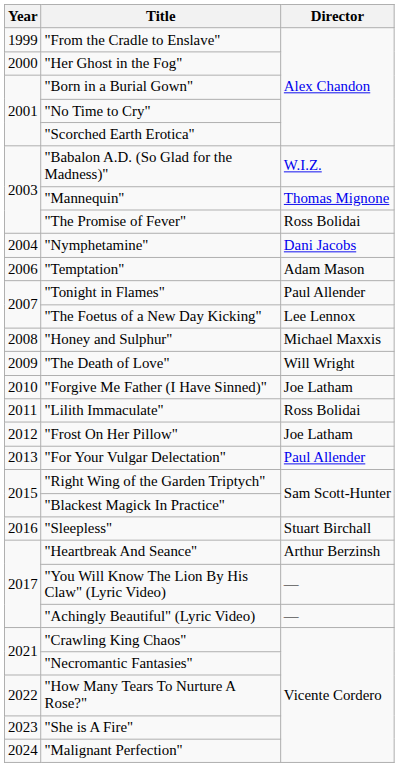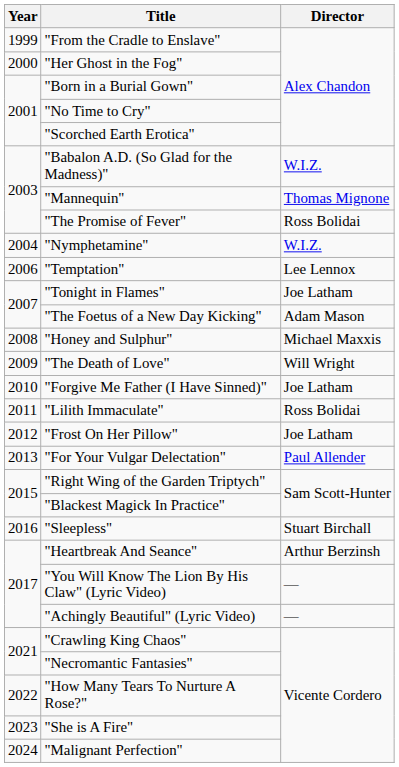 <table class="wikitable">
 <tr>
 <th>Year</th>
 <th style="width:250px;">Title</th>
 <th>Director</th>
 </tr>
 <tr>
 <td>1999</td>
 <td>"From the Cradle to Enslave"</td>
 <td rowspan="5"><a href='#'>Alex Chandon</a></td>
 </tr>
 <tr>
 <td>2000</td>
 <td>"Her Ghost in the Fog"</td>
 </tr>
 <tr>
 <td rowspan="3">2001</td>
 <td>"Born in a Burial Gown"</td>
 </tr>
 <tr>
 <td>"No Time to Cry"</td>
 </tr>
 <tr>
 <td>"Scorched Earth Erotica"</td>
 </tr>
 <tr>
 <td rowspan="3">2003</td>
 <td>"Babalon A.D. (So Glad for the Madness)"</td>
 <td><a href='#'>W.I.Z.</a></td>
 </tr>
 <tr>
 <td>"Mannequin"</td>
 <td><a href='#'>Thomas Mignone</a></td>
 </tr>
 <tr>
 <td>"The Promise of Fever"</td>
 <td>Ross Bolidai </td>
 </tr>
 <tr>
 <td>2004</td>
 <td>"Nymphetamine"</td>
-<td><a href='#'>Dani Jacobs</a></td>
+<td><a href='#'>W.I.Z.</a></td>
 </tr>
 <tr>
 <td>2006</td>
 <td>"Temptation"</td>
-<td>Adam Mason</td>
+<td>Lee Lennox</td>
 </tr>
 <tr>
 <td rowspan="2">2007</td>
 <td>"Tonight in Flames"</td>
-<td>Paul Allender</td>
+<td>Joe Latham</td>
 </tr>
 <tr>
 <td>"The Foetus of a New Day Kicking"</td>
-<td>Lee Lennox</td>
+<td>Adam Mason</td>
 </tr>
 <tr>
 <td>2008</td>
 <td>"Honey and Sulphur"</td>
 <td>Michael Maxxis</td>
 </tr>
 <tr>
 <td>2009</td>
 <td>"The Death of Love"</td>
 <td>Will Wright</td>
 </tr>
 <tr>
 <td>2010</td>
 <td>"Forgive Me Father (I Have Sinned)"</td>
 <td>Joe Latham</td>
 </tr>
 <tr>
 <td>2011</td>
 <td>"Lilith Immaculate"</td>
 <td>Ross Bolidai</td>
 </tr>
 <tr>
 <td>2012</td>
 <td>"Frost On Her Pillow"</td>
 <td>Joe Latham</td>
 </tr>
 <tr>
 <td>2013</td>
 <td>"For Your Vulgar Delectation"</td>
 <td><a href='#'>Paul Allender</a></td>
 </tr>
 <tr>
 <td rowspan="2">2015</td>
 <td>"Right Wing of the Garden Triptych"</td>
 <td rowspan="2">Sam Scott-Hunter</td>
 </tr>
 <tr>
 <td>"Blackest Magick In Practice"</td>
 </tr>
 <tr>
 <td>2016</td>
 <td>"Sleepless"</td>
 <td>Stuart Birchall</td>
 </tr>
 <tr>
 <td rowspan="3">2017</td>
 <td>"Heartbreak And Seance"</td>
 <td>Arthur Berzinsh</td>
 </tr>
 <tr>
 <td>"You Will Know The Lion By His Claw" (Lyric Video)</td>
 <td>—</td>
 </tr>
 <tr>
 <td>"Achingly Beautiful" (Lyric Video)</td>
 <td>—</td>
 </tr>
 <tr>
 <td rowspan="2">2021</td>
 <td>"Crawling King Chaos"</td>
 <td rowspan="5">Vicente Cordero</td>
 </tr>
 <tr>
 <td>"Necromantic Fantasies"</td>
 </tr>
 <tr>
 <td>2022</td>
 <td>"How Many Tears To Nurture A Rose?"</td>
 </tr>
 <tr>
 <td>2023</td>
 <td>"She is A Fire"</td>
 </tr>
 <tr>
 <td>2024</td>
 <td>"Malignant Perfection"</td>
 </tr>
 </table>
